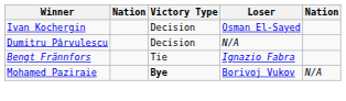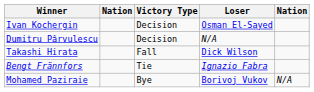 <table class="wikitable sortable" style="text-align:left;">
 <tr>
 <th>Winner</th>
 <th>Nation</th>
 <th>Victory Type</th>
 <th>Loser</th>
 <th>Nation</th>
 </tr>
 <tr>
 <td><a href='#'>Ivan Kochergin</a></td>
 <td></td>
 <td>Decision</td>
 <td><a href='#'>Osman El-Sayed</a></td>
 <td></td>
 </tr>
 <tr>
 <td><a href='#'>Dumitru Pârvulescu</a></td>
 <td></td>
 <td>Decision</td>
 <td><em>N/A</em></td>
 <td></td>
 </tr>
 <tr>
+<td><a href='#'>Takashi Hirata</a></td>
+<td></td>
+<td>Fall</td>
+<td><a href='#'>Dick Wilson</a></td>
+<td></td>
+</tr>
+<tr>
 <td><em><a href='#'>Bengt Frännfors</a></em></td>
 <td><em></em></td>
 <td>Tie</td>
 <td><em><a href='#'>Ignazio Fabra</a></em></td>
 <td><em></em></td>
 </tr>
 <tr>
 <td><a href='#'>Mohamed Paziraie</a></td>
 <td></td>
-<td><strong>Bye</strong></td>
+<td>Bye</td>
 <td><a href='#'>Borivoj Vukov</a></td>
 <td><em>N/A</em></td>
 </tr>
 </table>
